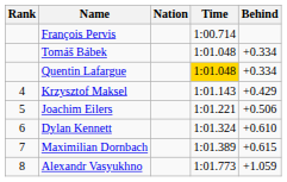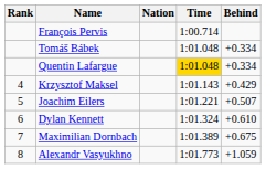 <table class="wikitable sortable" style="text-align:center">
 <tr>
 <th>Rank</th>
 <th>Name</th>
 <th>Nation</th>
 <th>Time</th>
 <th>Behind</th>
 </tr>
 <tr>
 <td></td>
 <td align=left><a href='#'>François Pervis</a></td>
 <td align=left></td>
 <td>1:00.714</td>
 <td></td>
 </tr>
 <tr>
 <td></td>
 <td align=left><a href='#'>Tomáš Bábek</a></td>
 <td align=left></td>
 <td>1:01.048</td>
 <td>+0.334</td>
 </tr>
 <tr>
 <td></td>
 <td align=left><a href='#'>Quentin Lafargue</a></td>
 <td align=left></td>
 <td style="background: gold;">1:01.048</td>
 <td>+0.334</td>
 </tr>
 <tr>
 <td>4</td>
 <td align=left><a href='#'>Krzysztof Maksel</a></td>
 <td align=left></td>
 <td>1:01.143</td>
 <td>+0.429</td>
 </tr>
 <tr>
 <td>5</td>
 <td align=left><a href='#'>Joachim Eilers</a></td>
 <td align=left></td>
 <td>1:01.221</td>
-<td>+0.506</td>
+<td>+0.507</td>
 </tr>
 <tr>
 <td>6</td>
 <td align=left><a href='#'>Dylan Kennett</a></td>
 <td align=left></td>
 <td>1:01.324</td>
 <td>+0.610</td>
 </tr>
 <tr>
 <td>7</td>
 <td align=left><a href='#'>Maximilian Dornbach</a></td>
 <td align=left></td>
 <td>1:01.389</td>
-<td>+0.615</td>
+<td>+0.675</td>
 </tr>
 <tr>
 <td>8</td>
 <td align=left><a href='#'>Alexandr Vasyukhno</a></td>
 <td align=left></td>
 <td>1:01.773</td>
 <td>+1.059</td>
 </tr>
 </table>
